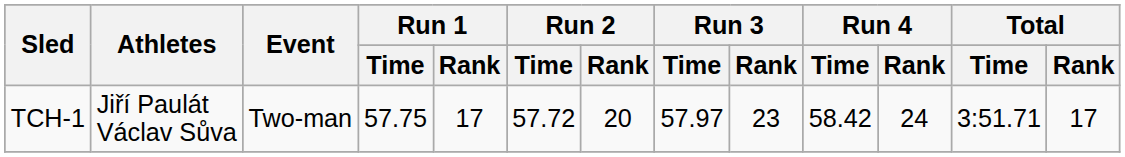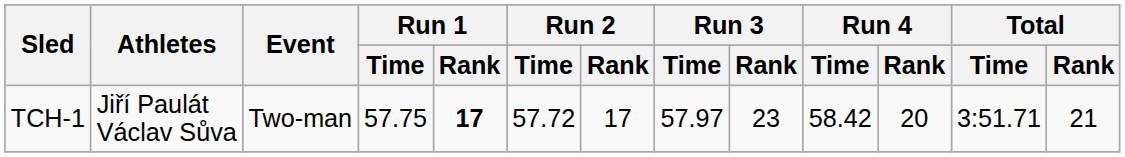 <table class="wikitable" border="1" style="font-size:90%">
 <tr>
 <th rowspan="2">Sled</th>
 <th rowspan="2">Athletes</th>
 <th rowspan="2">Event</th>
 <th colspan="2">Run 1</th>
 <th colspan="2">Run 2</th>
 <th colspan="2">Run 3</th>
 <th colspan="2">Run 4</th>
 <th colspan="2">Total</th>
 </tr>
 <tr>
 <th>Time</th>
 <th>Rank</th>
 <th>Time</th>
 <th>Rank</th>
 <th>Time</th>
 <th>Rank</th>
 <th>Time</th>
 <th>Rank</th>
 <th>Time</th>
 <th>Rank</th>
 </tr>
 <tr>
 <td align="center">TCH-1</td>
 <td>Jiří Paulát<br>Václav Sůva</td>
 <td>Two-man</td>
 <td align="center">57.75</td>
+<td align="center"><strong>17</strong></td>
+<td align="center">57.72</td>
 <td align="center">17</td>
-<td align="center">57.72</td>
-<td align="center">20</td>
 <td align="center">57.97</td>
 <td align="center">23</td>
 <td align="center">58.42</td>
-<td align="center">24</td>
+<td align="center">20</td>
 <td align="center">3:51.71</td>
-<td align="center">17</td>
+<td align="center">21</td>
 </tr>
 </table>
